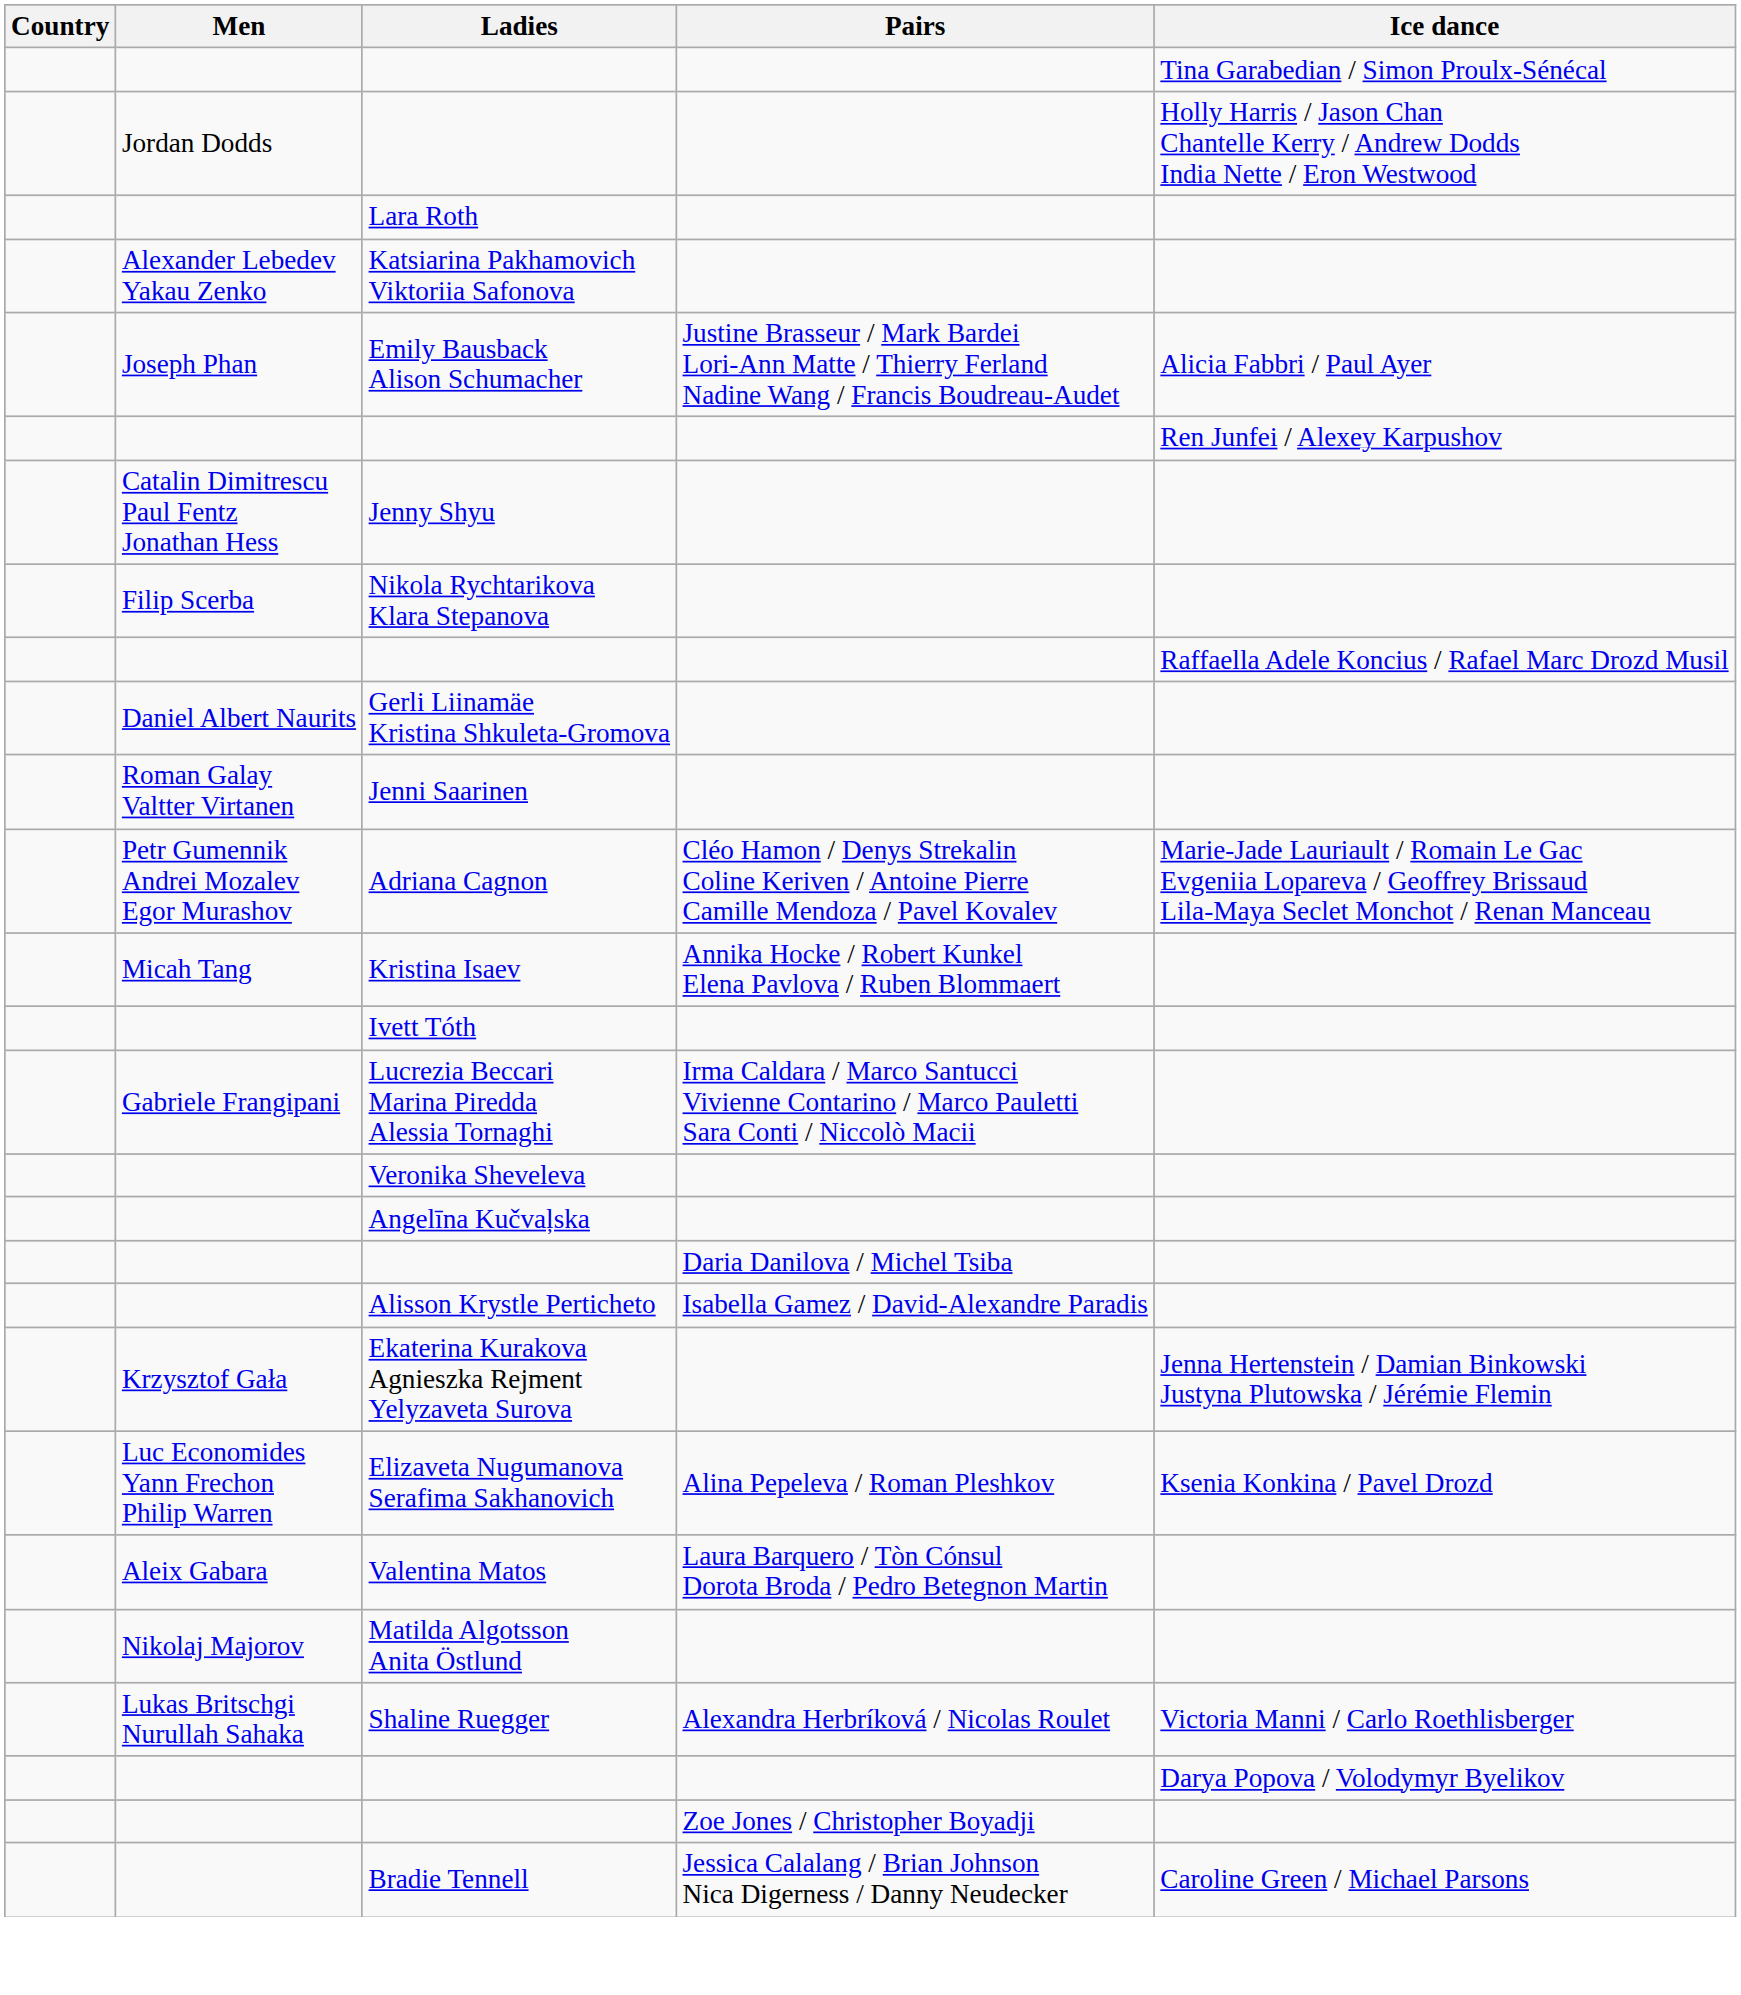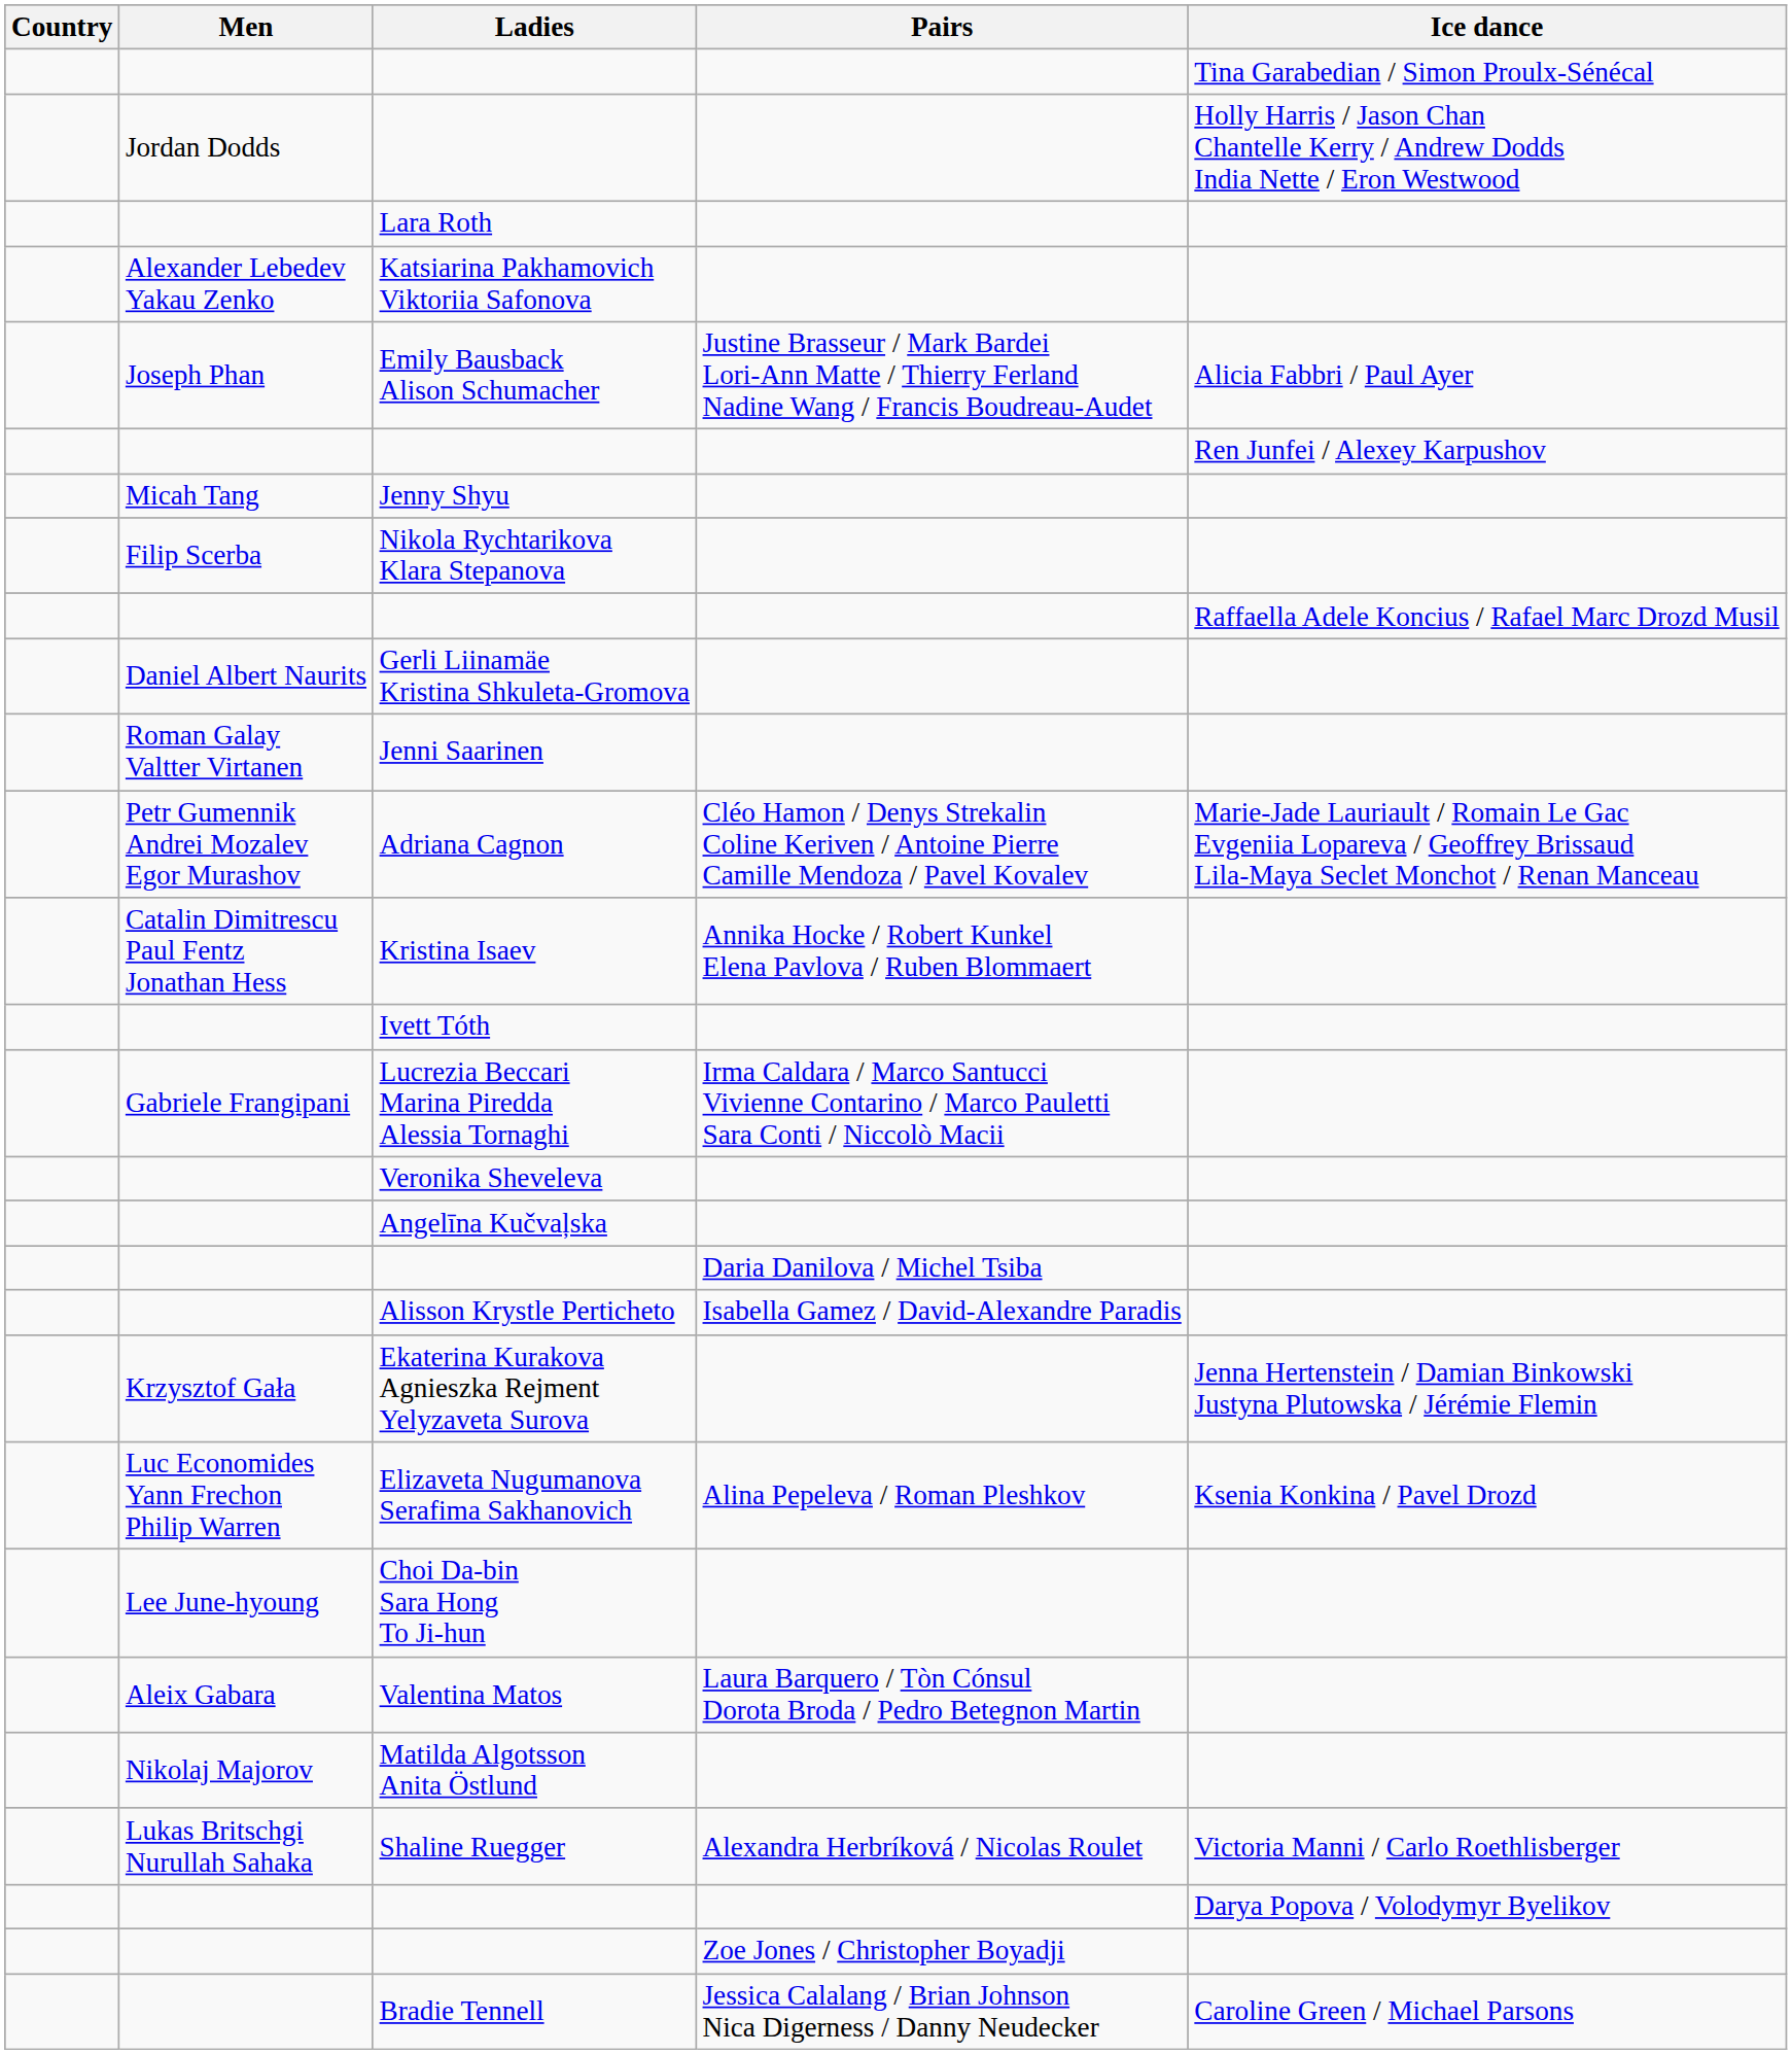 <table class="wikitable">
 <tr>
 <th>Country</th>
 <th>Men</th>
 <th>Ladies</th>
 <th>Pairs</th>
 <th>Ice dance</th>
 </tr>
 <tr>
 <td></td>
 <td></td>
 <td></td>
 <td></td>
 <td><a href='#'>Tina Garabedian</a> / <a href='#'>Simon Proulx-Sénécal</a></td>
 </tr>
 <tr>
 <td></td>
 <td>Jordan Dodds</td>
 <td></td>
 <td></td>
 <td><a href='#'>Holly Harris</a> / <a href='#'>Jason Chan</a><br><a href='#'>Chantelle Kerry</a> / <a href='#'>Andrew Dodds</a><br><a href='#'>India Nette</a> / <a href='#'>Eron Westwood</a></td>
 </tr>
 <tr>
 <td></td>
 <td></td>
 <td><a href='#'>Lara Roth</a></td>
 <td></td>
 <td></td>
 </tr>
 <tr>
 <td></td>
 <td><a href='#'>Alexander Lebedev</a><br><a href='#'>Yakau Zenko</a></td>
 <td><a href='#'>Katsiarina Pakhamovich</a><br><a href='#'>Viktoriia Safonova</a></td>
 <td></td>
 <td></td>
 </tr>
 <tr>
 <td></td>
 <td><a href='#'>Joseph Phan</a></td>
 <td><a href='#'>Emily Bausback</a><br><a href='#'>Alison Schumacher</a></td>
 <td><a href='#'>Justine Brasseur</a> / <a href='#'>Mark Bardei</a><br><a href='#'>Lori-Ann Matte</a> / <a href='#'>Thierry Ferland</a><br><a href='#'>Nadine Wang</a> / <a href='#'>Francis Boudreau-Audet</a></td>
 <td><a href='#'>Alicia Fabbri</a> / <a href='#'>Paul Ayer</a></td>
 </tr>
 <tr>
 <td></td>
 <td></td>
 <td></td>
 <td></td>
 <td><a href='#'>Ren Junfei</a> / <a href='#'>Alexey Karpushov</a></td>
 </tr>
 <tr>
 <td></td>
-<td><a href='#'>Catalin Dimitrescu</a><br><a href='#'>Paul Fentz</a><br><a href='#'>Jonathan Hess</a></td>
+<td><a href='#'>Micah Tang</a></td>
 <td><a href='#'>Jenny Shyu</a></td>
 <td></td>
 <td></td>
 </tr>
 <tr>
 <td></td>
 <td><a href='#'>Filip Scerba</a></td>
 <td><a href='#'>Nikola Rychtarikova</a><br><a href='#'>Klara Stepanova</a></td>
 <td></td>
 <td></td>
 </tr>
 <tr>
 <td></td>
 <td></td>
 <td></td>
 <td></td>
 <td><a href='#'>Raffaella Adele Koncius</a> / <a href='#'>Rafael Marc Drozd Musil</a></td>
 </tr>
 <tr>
 <td></td>
 <td><a href='#'>Daniel Albert Naurits</a></td>
 <td><a href='#'>Gerli Liinamäe</a><br><a href='#'>Kristina Shkuleta-Gromova</a></td>
 <td></td>
 <td></td>
 </tr>
 <tr>
 <td></td>
 <td><a href='#'>Roman Galay</a><br><a href='#'>Valtter Virtanen</a></td>
 <td><a href='#'>Jenni Saarinen</a></td>
 <td></td>
 <td></td>
 </tr>
 <tr>
 <td></td>
 <td><a href='#'>Petr Gumennik</a><br><a href='#'>Andrei Mozalev</a><br><a href='#'>Egor Murashov</a></td>
 <td><a href='#'>Adriana Cagnon</a></td>
 <td><a href='#'>Cléo Hamon</a> / <a href='#'>Denys Strekalin</a><br><a href='#'>Coline Keriven</a> / <a href='#'>Antoine Pierre</a><br><a href='#'>Camille Mendoza</a> / <a href='#'>Pavel Kovalev</a></td>
 <td><a href='#'>Marie-Jade Lauriault</a> / <a href='#'>Romain Le Gac</a><br><a href='#'>Evgeniia Lopareva</a> / <a href='#'>Geoffrey Brissaud</a><br><a href='#'>Lila-Maya Seclet Monchot</a> / <a href='#'>Renan Manceau</a></td>
 </tr>
 <tr>
 <td></td>
-<td><a href='#'>Micah Tang</a></td>
+<td><a href='#'>Catalin Dimitrescu</a><br><a href='#'>Paul Fentz</a><br><a href='#'>Jonathan Hess</a></td>
 <td><a href='#'>Kristina Isaev</a></td>
 <td><a href='#'>Annika Hocke</a> / <a href='#'>Robert Kunkel</a><br><a href='#'>Elena Pavlova</a> / <a href='#'>Ruben Blommaert</a></td>
 <td></td>
 </tr>
 <tr>
 <td></td>
 <td></td>
 <td><a href='#'>Ivett Tóth</a></td>
 <td></td>
 <td></td>
 </tr>
 <tr>
 <td></td>
 <td><a href='#'>Gabriele Frangipani</a></td>
 <td><a href='#'>Lucrezia Beccari</a><br><a href='#'>Marina Piredda</a><br><a href='#'>Alessia Tornaghi</a></td>
 <td><a href='#'>Irma Caldara</a> / <a href='#'>Marco Santucci</a><br><a href='#'>Vivienne Contarino</a> / <a href='#'>Marco Pauletti</a><br><a href='#'>Sara Conti</a> / <a href='#'>Niccolò Macii</a></td>
 <td></td>
 </tr>
 <tr>
 <td></td>
 <td></td>
 <td><a href='#'>Veronika Sheveleva</a></td>
 <td></td>
 <td></td>
 </tr>
 <tr>
 <td></td>
 <td></td>
 <td><a href='#'>Angelīna Kučvaļska</a></td>
 <td></td>
 <td></td>
 </tr>
 <tr>
 <td></td>
 <td></td>
 <td></td>
 <td><a href='#'>Daria Danilova</a> / <a href='#'>Michel Tsiba</a></td>
 <td></td>
 </tr>
 <tr>
 <td></td>
 <td></td>
 <td><a href='#'>Alisson Krystle Perticheto</a></td>
 <td><a href='#'>Isabella Gamez</a> / <a href='#'>David-Alexandre Paradis</a></td>
 <td></td>
 </tr>
 <tr>
 <td></td>
 <td><a href='#'>Krzysztof Gała</a></td>
 <td><a href='#'>Ekaterina Kurakova</a><br>Agnieszka Rejment<br><a href='#'>Yelyzaveta Surova</a></td>
 <td></td>
 <td><a href='#'>Jenna Hertenstein</a> / <a href='#'>Damian Binkowski</a><br><a href='#'>Justyna Plutowska</a> / <a href='#'>Jérémie Flemin</a></td>
 </tr>
 <tr>
 <td></td>
 <td><a href='#'>Luc Economides</a><br><a href='#'>Yann Frechon</a><br><a href='#'>Philip Warren</a></td>
 <td><a href='#'>Elizaveta Nugumanova</a><br><a href='#'>Serafima Sakhanovich</a></td>
 <td><a href='#'>Alina Pepeleva</a> / <a href='#'>Roman Pleshkov</a></td>
 <td><a href='#'>Ksenia Konkina</a> / <a href='#'>Pavel Drozd</a></td>
 </tr>
 <tr>
 <td></td>
+<td><a href='#'>Lee June-hyoung</a></td>
+<td><a href='#'>Choi Da-bin</a><br><a href='#'>Sara Hong</a><br><a href='#'>To Ji-hun</a></td>
+<td></td>
+<td></td>
+</tr>
+<tr>
+<td></td>
 <td><a href='#'>Aleix Gabara</a></td>
 <td><a href='#'>Valentina Matos</a></td>
 <td><a href='#'>Laura Barquero</a> / <a href='#'>Tòn Cónsul</a><br><a href='#'>Dorota Broda</a> / <a href='#'>Pedro Betegnon Martin</a></td>
 <td></td>
 </tr>
 <tr>
 <td></td>
 <td><a href='#'>Nikolaj Majorov</a></td>
 <td><a href='#'>Matilda Algotsson</a><br><a href='#'>Anita Östlund</a></td>
 <td></td>
 <td></td>
 </tr>
 <tr>
 <td></td>
 <td><a href='#'>Lukas Britschgi</a><br><a href='#'>Nurullah Sahaka</a></td>
 <td><a href='#'>Shaline Ruegger</a></td>
 <td><a href='#'>Alexandra Herbríková</a> / <a href='#'>Nicolas Roulet</a></td>
 <td><a href='#'>Victoria Manni</a> / <a href='#'>Carlo Roethlisberger</a></td>
 </tr>
 <tr>
 <td></td>
 <td></td>
 <td></td>
 <td></td>
 <td><a href='#'>Darya Popova</a> / <a href='#'>Volodymyr Byelikov</a></td>
 </tr>
 <tr>
 <td></td>
 <td></td>
 <td></td>
 <td><a href='#'>Zoe Jones</a> / <a href='#'>Christopher Boyadji</a></td>
 <td></td>
 </tr>
 <tr>
 <td></td>
 <td></td>
 <td><a href='#'>Bradie Tennell</a></td>
 <td><a href='#'>Jessica Calalang</a> / <a href='#'>Brian Johnson</a><br>Nica Digerness / Danny Neudecker</td>
 <td><a href='#'>Caroline Green</a> / <a href='#'>Michael Parsons</a></td>
 </tr>
 </table>
